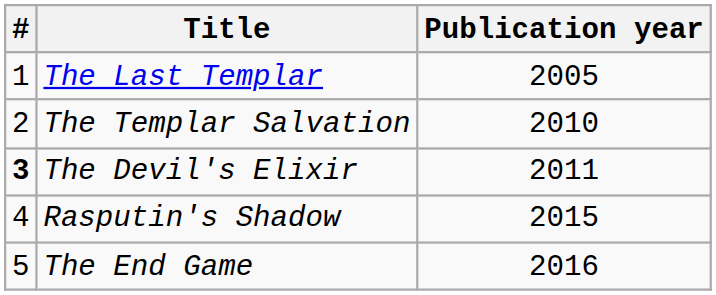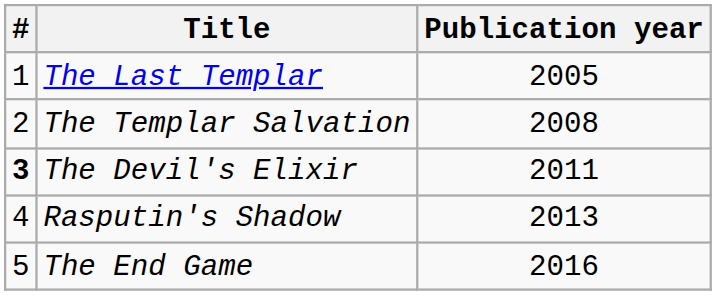 <table class=wikitable>
 <tr>
 <th>#</th>
 <th>Title</th>
 <th>Publication year</th>
 </tr>
 <tr>
 <td style="text-align:center">1</td>
 <td><em><a href='#'>The Last Templar</a></em></td>
 <td style="text-align:center">2005</td>
 </tr>
 <tr>
 <td style="text-align:center">2</td>
 <td><em>The Templar Salvation</em></td>
-<td style="text-align:center">2010</td>
+<td style="text-align:center">2008</td>
 </tr>
 <tr>
 <td style="text-align:center"><strong>3</strong></td>
 <td><em>The Devil's Elixir</em></td>
 <td style="text-align:center">2011</td>
 </tr>
 <tr>
 <td style="text-align:center">4</td>
 <td><em>Rasputin's Shadow</em></td>
-<td style="text-align:center">2015</td>
+<td style="text-align:center">2013</td>
 </tr>
 <tr>
 <td style="text-align:center">5</td>
 <td><em>The End Game</em></td>
 <td style="text-align:center">2016</td>
 </tr>
 </table>
